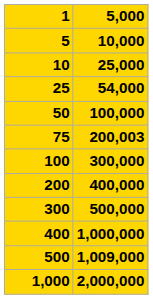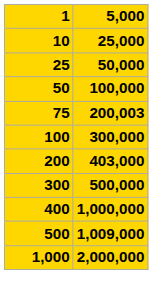 <table class="wikitable" style="background: gold; text-align: right">
 <tr>
 <td width=65px><strong>1</strong></td>
 <td width=65px><strong>5,000</strong></td>
-</tr>
-<tr>
-<td><strong>5</strong></td>
-<td><strong>10,000</strong></td>
 </tr>
 <tr>
 <td><strong>10</strong></td>
 <td><strong>25,000</strong></td>
 </tr>
 <tr>
 <td><strong>25</strong></td>
-<td><strong>54,000</strong></td>
+<td><strong>50,000</strong></td>
 </tr>
 <tr>
 <td><strong>50</strong></td>
 <td><strong>100,000</strong></td>
 </tr>
 <tr>
 <td><strong>75</strong></td>
 <td><strong>200,003</strong></td>
 </tr>
 <tr>
 <td><strong>100</strong></td>
 <td><strong>300,000</strong></td>
 </tr>
 <tr>
 <td><strong>200</strong></td>
-<td><strong>400,000</strong></td>
+<td><strong>403,000</strong></td>
 </tr>
 <tr>
 <td><strong>300</strong></td>
 <td><strong>500,000</strong></td>
 </tr>
 <tr>
 <td><strong>400</strong></td>
 <td><strong>1,000,000</strong></td>
 </tr>
 <tr>
 <td><strong>500</strong></td>
 <td><strong>1,009,000</strong></td>
 </tr>
 <tr>
 <td><strong>1,000</strong></td>
 <td><strong>2,000,000</strong></td>
 </tr>
 </table>
